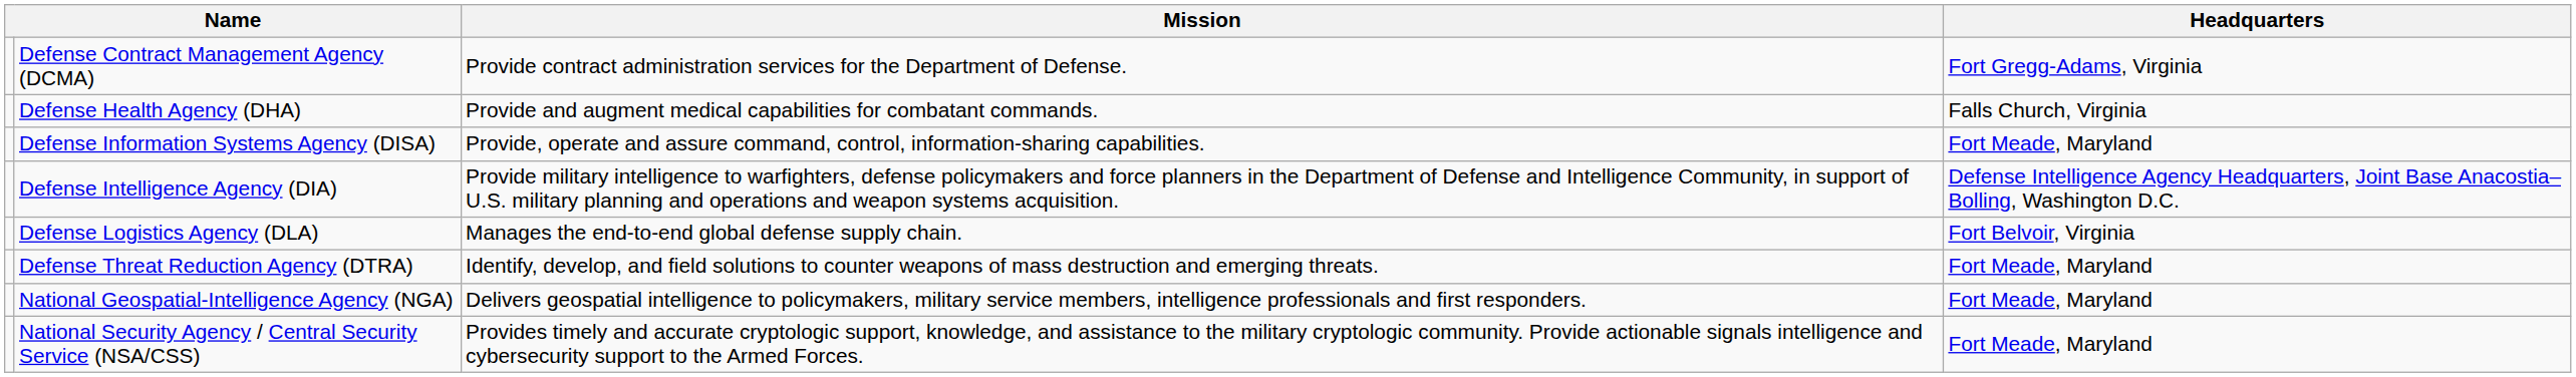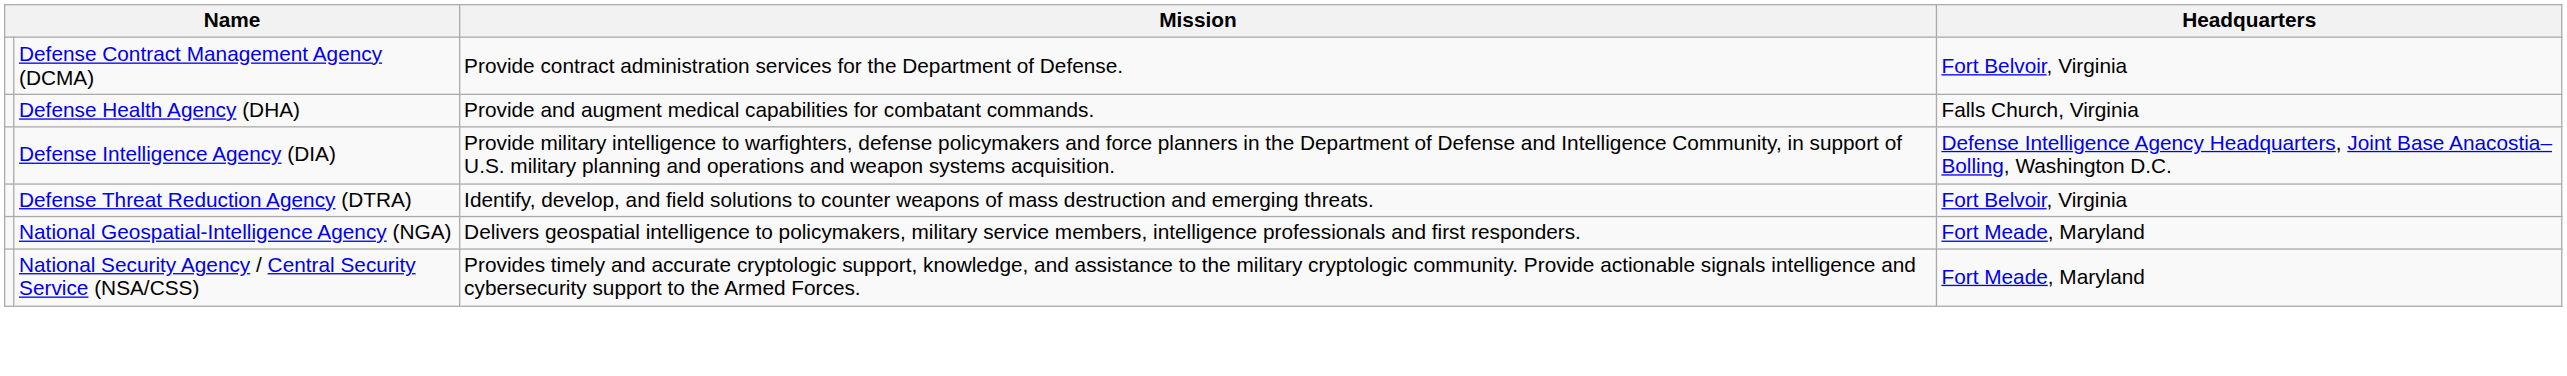 <table class="wikitable">
 <tr>
 <th colspan=2>Name</th>
 <th>Mission</th>
 <th>Headquarters</th>
 </tr>
 <tr>
 <td></td>
 <td><a href='#'>Defense Contract Management Agency</a> (DCMA)</td>
 <td>Provide contract administration services for the Department of Defense.</td>
-<td><a href='#'>Fort Gregg-Adams</a>, Virginia</td>
+<td><a href='#'>Fort Belvoir</a>, Virginia</td>
 </tr>
 <tr>
 <td></td>
 <td><a href='#'>Defense Health Agency</a> (DHA)</td>
 <td>Provide and augment medical capabilities for combatant commands.</td>
 <td>Falls Church, Virginia</td>
 </tr>
 <tr>
 <td></td>
-<td><a href='#'>Defense Information Systems Agency</a> (DISA)</td>
-<td>Provide, operate and assure command, control, information-sharing capabilities.</td>
-<td><a href='#'>Fort Meade</a>, Maryland</td>
-</tr>
-<tr>
-<td></td>
 <td><a href='#'>Defense Intelligence Agency</a> (DIA)</td>
 <td>Provide military intelligence to warfighters, defense policymakers and force planners in the Department of Defense and Intelligence Community, in support of U.S. military planning and operations and weapon systems acquisition.</td>
 <td><a href='#'>Defense Intelligence Agency Headquarters</a>, <a href='#'>Joint Base Anacostia–Bolling</a>, Washington D.C.</td>
 </tr>
 <tr>
 <td></td>
-<td><a href='#'>Defense Logistics Agency</a> (DLA)</td>
-<td>Manages the end-to-end global defense supply chain.</td>
-<td><a href='#'>Fort Belvoir</a>, Virginia</td>
-</tr>
-<tr>
-<td></td>
 <td><a href='#'>Defense Threat Reduction Agency</a> (DTRA)</td>
 <td>Identify, develop, and field solutions to counter weapons of mass destruction and emerging threats.</td>
-<td><a href='#'>Fort Meade</a>, Maryland</td>
+<td><a href='#'>Fort Belvoir</a>, Virginia</td>
 </tr>
 <tr>
 <td></td>
 <td><a href='#'>National Geospatial-Intelligence Agency</a> (NGA)</td>
 <td>Delivers geospatial intelligence to policymakers, military service members, intelligence professionals and first responders.</td>
 <td><a href='#'>Fort Meade</a>, Maryland</td>
 </tr>
 <tr>
 <td> </td>
 <td><a href='#'>National Security Agency</a> / <a href='#'>Central Security Service</a> (NSA/CSS)</td>
 <td>Provides timely and accurate cryptologic support, knowledge, and assistance to the military cryptologic community. Provide actionable signals intelligence and cybersecurity support to the Armed Forces.</td>
 <td><a href='#'>Fort Meade</a>, Maryland</td>
 </tr>
 </table>
